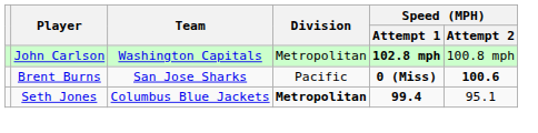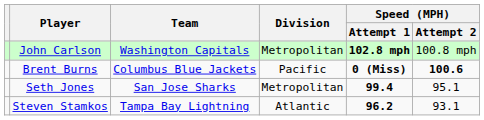 <table class="wikitable" style="text-align:center">
 <tr>
 <th scope="col" rowspan=2></th>
 <th scope="col" rowspan=2>Player</th>
 <th scope="col" rowspan=2>Team</th>
 <th scope="col" rowspan=2>Division</th>
 <th colspan=2>Speed (MPH)</th>
 </tr>
 <tr>
 <th scope="col">Attempt 1</th>
 <th scope="col">Attempt 2</th>
 </tr>
 <tr>
 <td bgcolor="ccffcc"></td>
 <td bgcolor="ccffcc"><a href='#'>John Carlson</a></td>
 <td bgcolor="ccffcc"><a href='#'>Washington Capitals</a></td>
 <td bgcolor="ccffcc">Metropolitan</td>
 <td bgcolor="ccffcc"><strong>102.8 mph</strong></td>
 <td bgcolor="ccffcc">100.8 mph</td>
 </tr>
 <tr>
 <td></td>
 <td><a href='#'>Brent Burns</a></td>
-<td><a href='#'>San Jose Sharks</a></td>
+<td><a href='#'>Columbus Blue Jackets</a></td>
 <td>Pacific</td>
 <td><strong>0 (Miss)</strong></td>
 <td><strong>100.6</strong></td>
 </tr>
 <tr>
 <td></td>
 <td><a href='#'>Seth Jones</a></td>
-<td><a href='#'>Columbus Blue Jackets</a></td>
-<td><strong>Metropolitan</strong></td>
+<td><a href='#'>San Jose Sharks</a></td>
+<td>Metropolitan</td>
 <td><strong>99.4</strong></td>
 <td>95.1</td>
 </tr>
+<tr>
+<td></td>
+<td><a href='#'>Steven Stamkos</a></td>
+<td><a href='#'>Tampa Bay Lightning</a></td>
+<td>Atlantic</td>
+<td><strong>96.2</strong></td>
+<td>93.1</td>
+</tr>
 </table>
